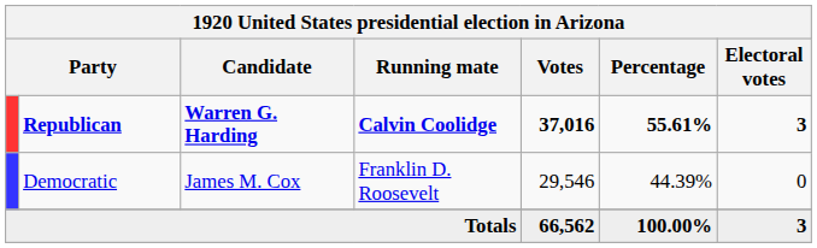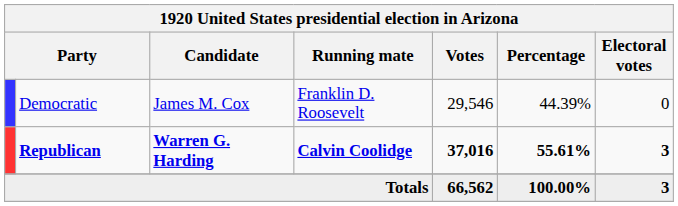 <table class="wikitable" style="font-size: 95%;">
 <tr>
 <th colspan="7">1920 United States presidential election in Arizona</th>
 </tr>
 <tr>
 <th colspan="2" style="width: 15em">Party</th>
 <th style="width: 17em">Candidate</th>
 <th style="width: 17em">Running mate</th>
 <th style="width: 5em">Votes</th>
 <th style="width: 7em">Percentage</th>
 <th style="width: 5em">Electoral votes</th>
 </tr>
 <tr>
+<th style="background-color:#3333FF; width: 3px"></th>
+<td style="width: 130px"><a href='#'>Democratic</a></td>
+<td><a href='#'>James M. Cox</a></td>
+<td><a href='#'>Franklin D. Roosevelt</a></td>
+<td align="right">29,546</td>
+<td align="right">44.39%</td>
+<td align="right">0</td>
+</tr>
+<tr>
 <th style="background-color:#FF3333; width: 3px"></th>
 <td style="width: 130px"><strong><a href='#'>Republican</a></strong></td>
 <td><strong><a href='#'>Warren G. Harding</a></strong></td>
 <td><strong><a href='#'>Calvin Coolidge</a></strong></td>
 <td align="right"><strong>37,016</strong></td>
 <td align="right"><strong>55.61%</strong></td>
 <td align="right"><strong>3</strong></td>
-</tr>
-<tr>
-<th style="background-color:#3333FF; width: 3px"></th>
-<td style="width: 130px"><a href='#'>Democratic</a></td>
-<td><a href='#'>James M. Cox</a></td>
-<td><a href='#'>Franklin D. Roosevelt</a></td>
-<td align="right">29,546</td>
-<td align="right">44.39%</td>
-<td align="right">0</td>
 </tr>
 <tr>
 </tr>
 <tr bgcolor="#EEEEEE">
 <td colspan="4" align="right"><strong>Totals</strong></td>
 <td align="right"><strong>66,562</strong></td>
 <td align="right"><strong>100.00%</strong></td>
 <td align="right"><strong>3</strong></td>
 </tr>
 <tr bgcolor="#EEEEEE">
 </tr>
 </table>
